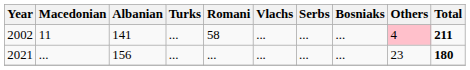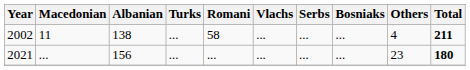 <table class="wikitable">
 <tr>
 <th>Year</th>
 <th>Macedonian</th>
 <th>Albanian</th>
 <th>Turks</th>
 <th>Romani</th>
 <th>Vlachs</th>
 <th>Serbs</th>
 <th>Bosniaks</th>
 <th><abbr>Others</abbr></th>
 <th>Total</th>
 </tr>
 <tr>
 <td>2002</td>
 <td>11</td>
-<td>141</td>
+<td>138</td>
 <td>...</td>
 <td>58</td>
 <td>...</td>
 <td>...</td>
 <td>...</td>
-<td style="background: pink;">4</td>
+<td>4</td>
 <td><strong>211</strong></td>
 </tr>
 <tr>
 <td>2021</td>
 <td>...</td>
 <td>156</td>
 <td>...</td>
 <td>...</td>
 <td>...</td>
 <td>...</td>
 <td>...</td>
 <td>23</td>
 <td><strong>180</strong></td>
 </tr>
 <tr>
 </tr>
 </table>
